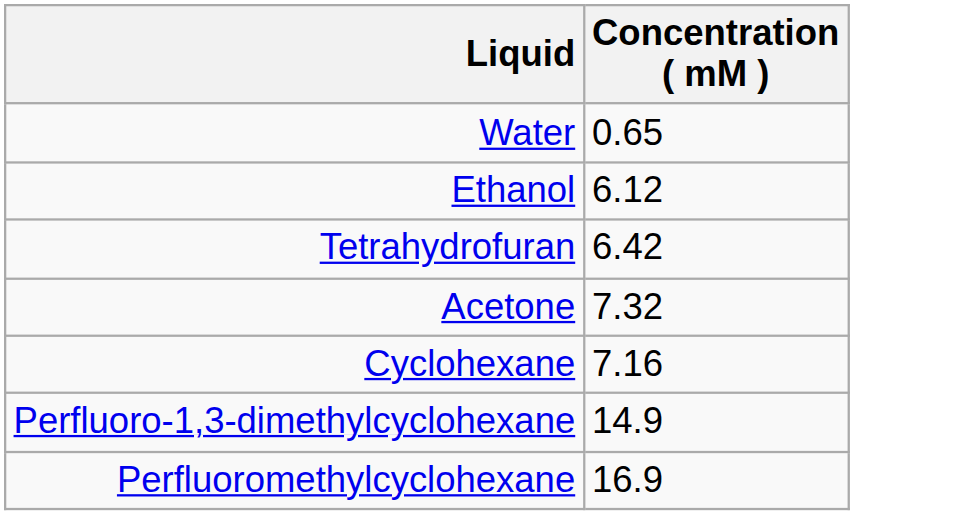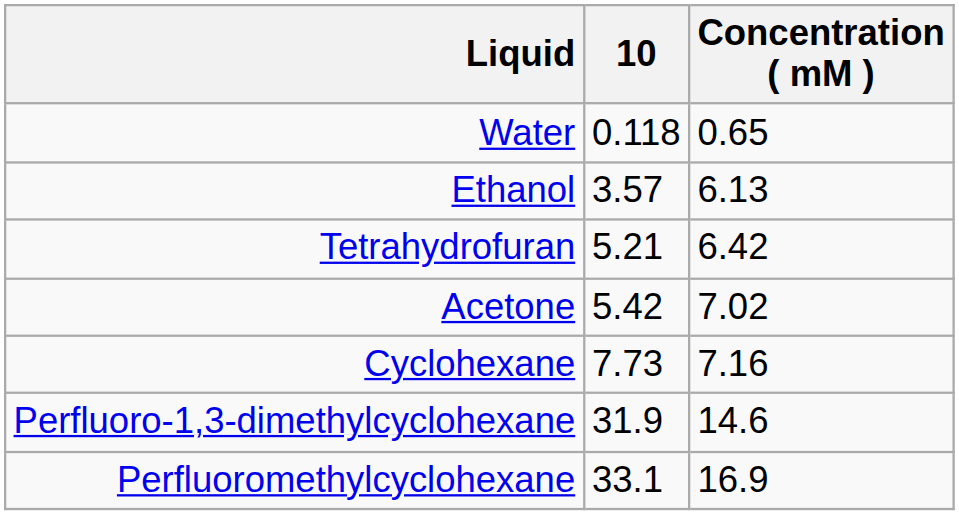 <table class="wikitable">
 <tr>
 <th style="text-align:right;">Liquid</th>
+<th>10</th>
 <th>Concentration<br>( mM )</th>
 </tr>
 <tr>
 <td style="text-align:right;"><a href='#'>Water</a></td>
+<td>0.118</td>
 <td>0.65</td>
 </tr>
 <tr>
 <td style="text-align:right;"><a href='#'>Ethanol</a></td>
-<td>6.12</td>
+<td>3.57</td>
+<td>6.13</td>
 </tr>
 <tr>
 <td style="text-align:right;"><a href='#'>Tetrahydrofuran</a></td>
+<td>5.21</td>
 <td>6.42</td>
 </tr>
 <tr>
 <td style="text-align:right;"><a href='#'>Acetone</a></td>
-<td>7.32</td>
+<td>5.42</td>
+<td>7.02</td>
 </tr>
 <tr>
 <td style="text-align:right;"><a href='#'>Cyclohexane</a></td>
+<td>7.73</td>
 <td>7.16</td>
 </tr>
 <tr>
 <td style="text-align:right;"><a href='#'>Perfluoro-1,3-dimethylcyclohexane</a></td>
-<td>14.9</td>
+<td>31.9</td>
+<td>14.6</td>
 </tr>
 <tr>
 <td style="text-align:right;"><a href='#'>Perfluoromethylcyclohexane</a></td>
+<td>33.1</td>
 <td>16.9</td>
 </tr>
 </table>
